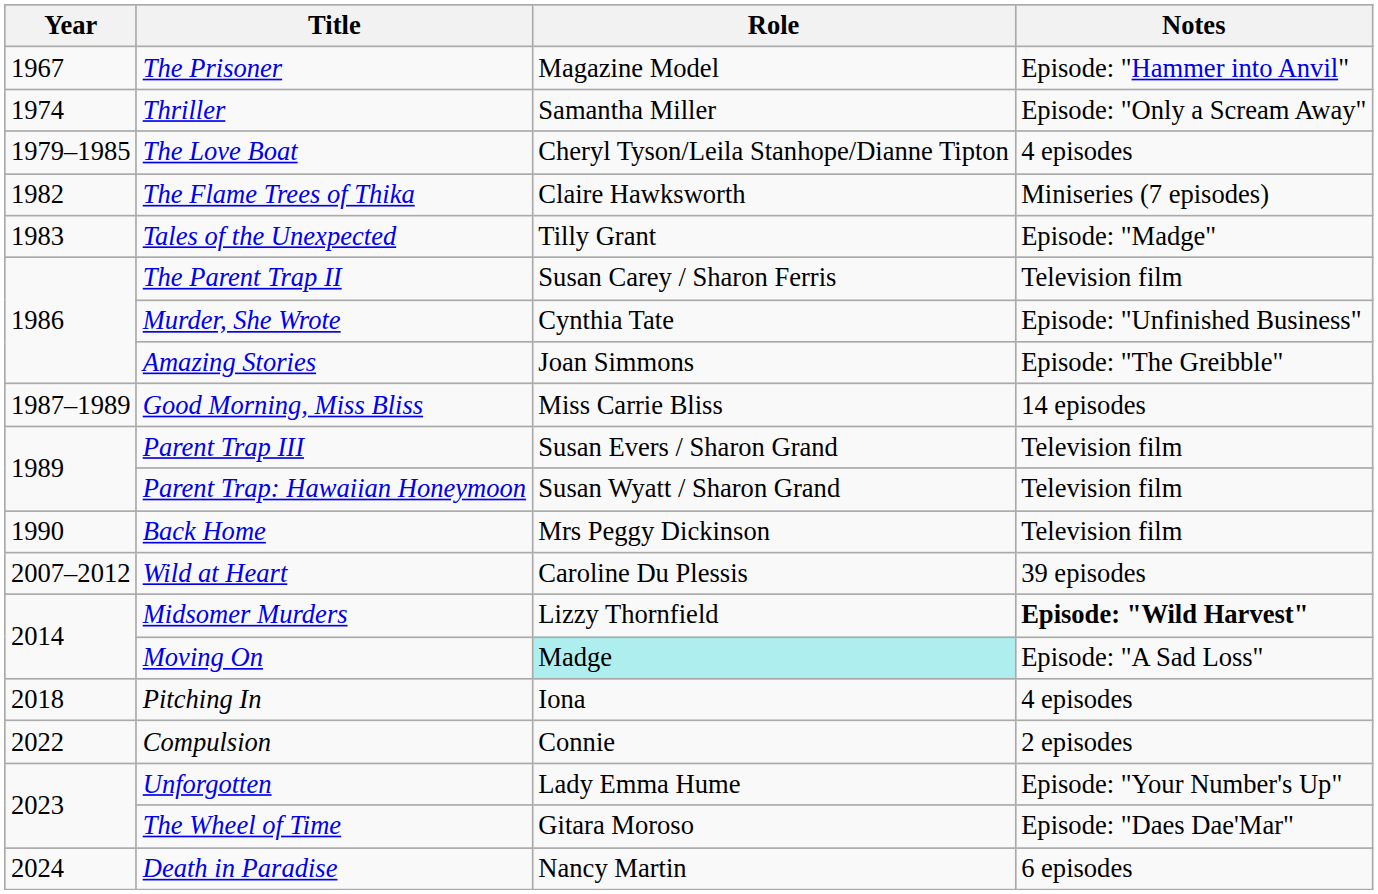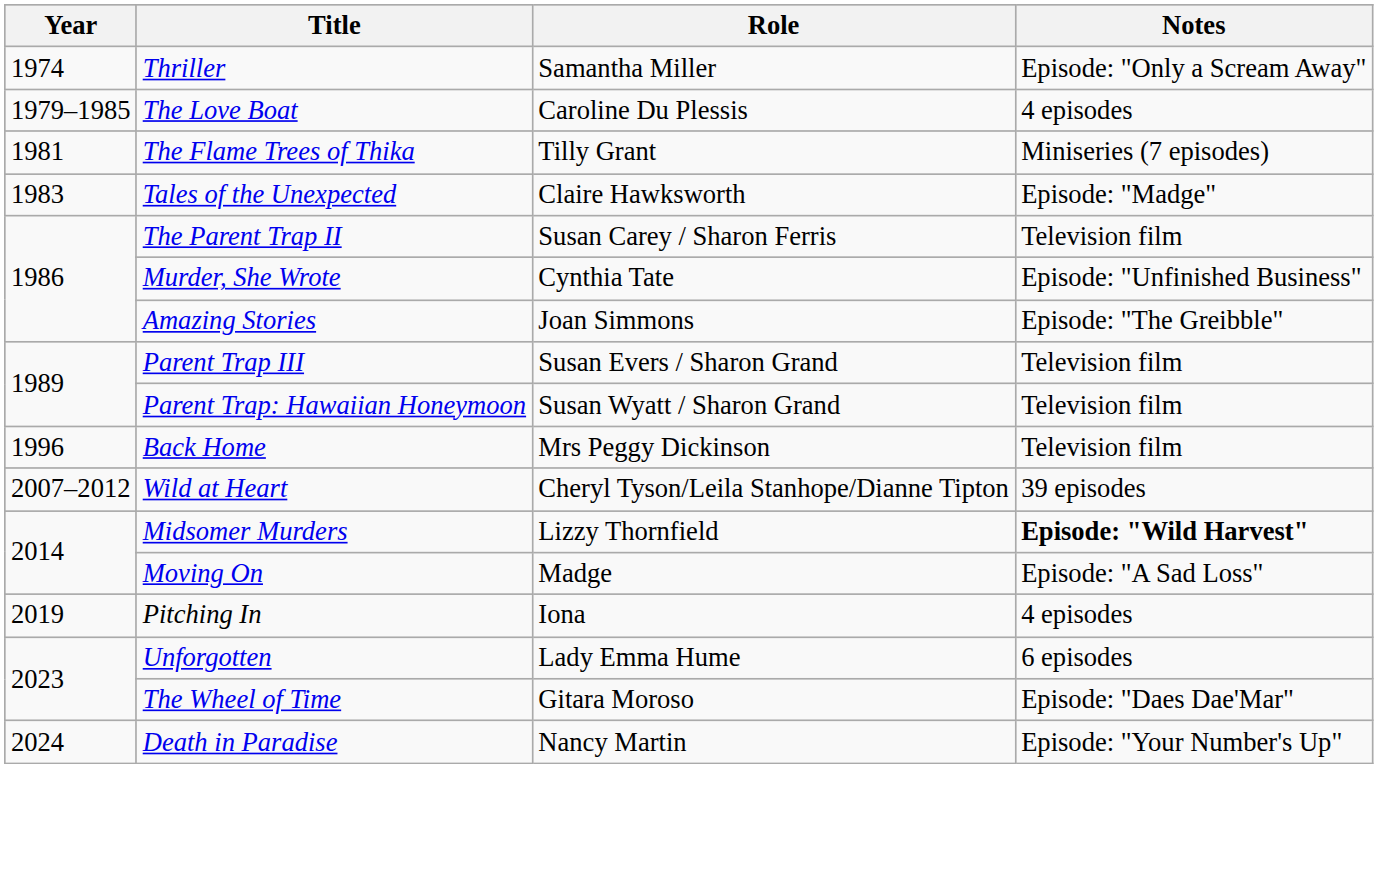 <table class="wikitable sortable">
 <tr>
 <th>Year</th>
 <th>Title</th>
 <th>Role</th>
 <th class="unsortable">Notes</th>
-</tr>
-<tr>
-<td>1967</td>
-<td><em><a href='#'>The Prisoner</a></em></td>
-<td>Magazine Model</td>
-<td>Episode: "<a href='#'>Hammer into Anvil</a>"</td>
 </tr>
 <tr>
 <td>1974</td>
 <td><em><a href='#'>Thriller</a></em></td>
 <td>Samantha Miller</td>
 <td>Episode: "Only a Scream Away"</td>
 </tr>
 <tr>
 <td>1979–1985</td>
 <td><em><a href='#'>The Love Boat</a></em></td>
-<td>Cheryl Tyson/Leila Stanhope/Dianne Tipton</td>
+<td>Caroline Du Plessis</td>
 <td>4 episodes</td>
 </tr>
 <tr>
-<td>1982</td>
+<td>1981</td>
 <td><em><a href='#'>The Flame Trees of Thika</a></em></td>
-<td>Claire Hawksworth</td>
+<td>Tilly Grant</td>
 <td>Miniseries (7 episodes)</td>
 </tr>
 <tr>
 <td>1983</td>
 <td><em><a href='#'>Tales of the Unexpected</a></em></td>
-<td>Tilly Grant</td>
+<td>Claire Hawksworth</td>
 <td>Episode: "Madge"</td>
 </tr>
 <tr>
 <td rowspan="3">1986</td>
 <td><em><a href='#'>The Parent Trap II</a></em></td>
 <td>Susan Carey / Sharon Ferris</td>
 <td>Television film</td>
 </tr>
 <tr>
 <td><em><a href='#'>Murder, She Wrote</a></em></td>
 <td>Cynthia Tate</td>
 <td>Episode: "Unfinished Business"</td>
 </tr>
 <tr>
 <td><em><a href='#'>Amazing Stories</a></em></td>
 <td>Joan Simmons</td>
 <td>Episode: "The Greibble"</td>
 </tr>
 <tr>
-<td>1987–1989</td>
-<td><em><a href='#'>Good Morning, Miss Bliss</a></em></td>
-<td>Miss Carrie Bliss</td>
-<td>14 episodes</td>
-</tr>
-<tr>
 <td rowspan="2">1989</td>
 <td><em><a href='#'>Parent Trap III</a></em></td>
 <td>Susan Evers / Sharon Grand</td>
 <td>Television film</td>
 </tr>
 <tr>
 <td><em><a href='#'>Parent Trap: Hawaiian Honeymoon</a></em></td>
 <td>Susan Wyatt / Sharon Grand</td>
 <td>Television film</td>
 </tr>
 <tr>
-<td>1990</td>
+<td>1996</td>
 <td><em><a href='#'>Back Home</a></em></td>
 <td>Mrs Peggy Dickinson</td>
 <td>Television film</td>
 </tr>
 <tr>
 <td>2007–2012</td>
 <td><em><a href='#'>Wild at Heart</a></em></td>
-<td>Caroline Du Plessis</td>
+<td>Cheryl Tyson/Leila Stanhope/Dianne Tipton</td>
 <td>39 episodes</td>
 </tr>
 <tr>
 <td rowspan="2">2014</td>
 <td><em><a href='#'>Midsomer Murders</a></em></td>
 <td>Lizzy Thornfield</td>
 <td><strong>Episode: "Wild Harvest"</strong></td>
 </tr>
 <tr>
 <td><em><a href='#'>Moving On</a></em></td>
-<td style="background: paleturquoise;">Madge</td>
+<td>Madge</td>
 <td>Episode: "A Sad Loss"</td>
 </tr>
 <tr>
-<td>2018</td>
+<td>2019</td>
 <td><em>Pitching In</em></td>
 <td>Iona</td>
 <td>4 episodes</td>
 </tr>
 <tr>
-<td>2022</td>
-<td><em>Compulsion</em></td>
-<td>Connie</td>
-<td>2 episodes</td>
-</tr>
-<tr>
 <td rowspan="2">2023</td>
 <td><em><a href='#'>Unforgotten</a></em></td>
 <td>Lady Emma Hume</td>
-<td>Episode: "Your Number's Up"</td>
+<td>6 episodes</td>
 </tr>
 <tr>
 <td><em><a href='#'>The Wheel of Time</a></em></td>
 <td>Gitara Moroso</td>
 <td>Episode: "Daes Dae'Mar"</td>
 </tr>
 <tr>
 <td>2024</td>
 <td><em><a href='#'>Death in Paradise</a></em></td>
 <td>Nancy Martin</td>
-<td>6 episodes</td>
+<td>Episode: "Your Number's Up"</td>
 </tr>
 </table>
